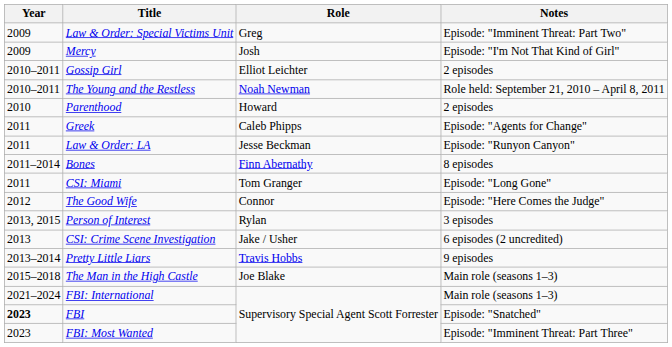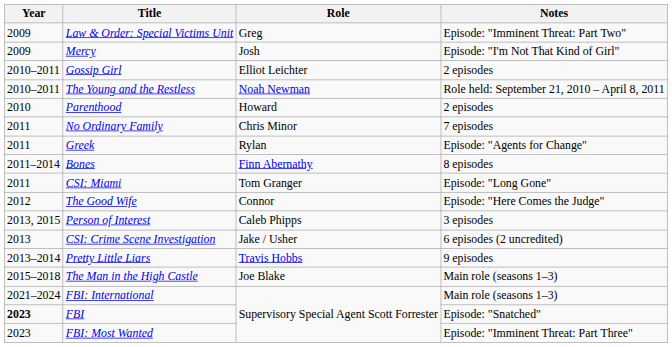 <table class="wikitable sortable">
 <tr>
 <th>Year</th>
 <th>Title</th>
 <th>Role</th>
 <th class="unsortable">Notes</th>
 </tr>
 <tr>
 <td>2009</td>
 <td><em><a href='#'>Law & Order: Special Victims Unit</a></em></td>
 <td>Greg</td>
 <td>Episode: "Imminent Threat: Part Two"</td>
 </tr>
 <tr>
 <td>2009</td>
 <td><em><a href='#'>Mercy</a></em></td>
 <td>Josh</td>
 <td>Episode: "I'm Not That Kind of Girl"</td>
 </tr>
 <tr>
 <td>2010–2011</td>
 <td><em><a href='#'>Gossip Girl</a></em></td>
 <td>Elliot Leichter</td>
 <td>2 episodes</td>
 </tr>
 <tr>
 <td>2010–2011</td>
 <td data-sort-value="Young and the Restless, The"><em><a href='#'>The Young and the Restless</a></em></td>
 <td><a href='#'>Noah Newman</a></td>
 <td>Role held: September 21, 2010 – April 8, 2011</td>
 </tr>
 <tr>
 <td>2010</td>
 <td><em><a href='#'>Parenthood</a></em></td>
 <td>Howard</td>
 <td>2 episodes</td>
 </tr>
 <tr>
 <td>2011</td>
-<td><em><a href='#'>Greek</a></em></td>
-<td>Caleb Phipps</td>
-<td>Episode: "Agents for Change"</td>
+<td><em><a href='#'>No Ordinary Family</a></em></td>
+<td>Chris Minor</td>
+<td>7 episodes</td>
 </tr>
 <tr>
 <td>2011</td>
-<td><em><a href='#'>Law & Order: LA</a></em></td>
-<td>Jesse Beckman</td>
-<td>Episode: "Runyon Canyon"</td>
+<td><em><a href='#'>Greek</a></em></td>
+<td>Rylan</td>
+<td>Episode: "Agents for Change"</td>
 </tr>
 <tr>
 <td>2011–2014</td>
 <td><em><a href='#'>Bones</a></em></td>
 <td><a href='#'>Finn Abernathy</a></td>
 <td>8 episodes</td>
 </tr>
 <tr>
 <td>2011</td>
 <td><em><a href='#'>CSI: Miami</a></em></td>
 <td>Tom Granger</td>
 <td>Episode: "Long Gone"</td>
 </tr>
 <tr>
 <td>2012</td>
 <td data-sort-value="Good Wife, The"><em><a href='#'>The Good Wife</a></em></td>
 <td>Connor</td>
 <td>Episode: "Here Comes the Judge"</td>
 </tr>
 <tr>
 <td>2013, 2015</td>
 <td><em><a href='#'>Person of Interest</a></em></td>
-<td>Rylan</td>
+<td>Caleb Phipps</td>
 <td>3 episodes</td>
 </tr>
 <tr>
 <td>2013</td>
 <td><em><a href='#'>CSI: Crime Scene Investigation</a></em></td>
 <td>Jake / Usher</td>
 <td>6 episodes (2 uncredited)</td>
 </tr>
 <tr>
 <td>2013–2014</td>
 <td><em><a href='#'>Pretty Little Liars</a></em></td>
 <td><a href='#'>Travis Hobbs</a></td>
 <td>9 episodes</td>
 </tr>
 <tr>
 <td>2015–2018</td>
 <td data-sort-value="Man in the High Castle, The"><em><a href='#'>The Man in the High Castle</a></em></td>
 <td>Joe Blake</td>
 <td>Main role (seasons 1–3)</td>
 </tr>
 <tr>
 <td>2021–2024</td>
 <td><em><a href='#'>FBI: International</a></em></td>
 <td rowspan="3">Supervisory Special Agent Scott Forrester</td>
 <td>Main role (seasons 1–3)</td>
 </tr>
 <tr>
 <td><strong>2023</strong></td>
 <td><em><a href='#'>FBI</a></em></td>
 <td>Episode: "Snatched"</td>
 </tr>
 <tr>
 <td>2023</td>
 <td><em><a href='#'>FBI: Most Wanted</a></em></td>
 <td>Episode: "Imminent Threat: Part Three"</td>
 </tr>
 </table>
